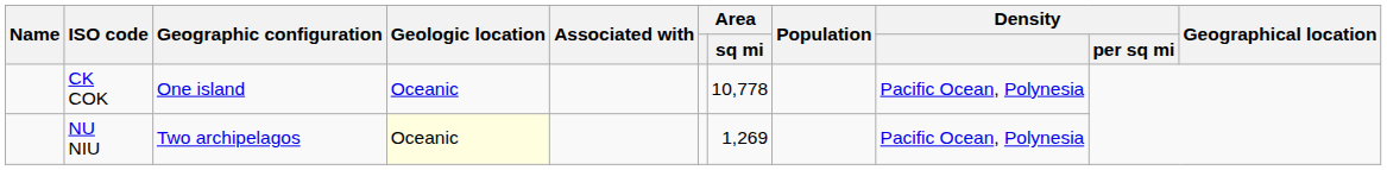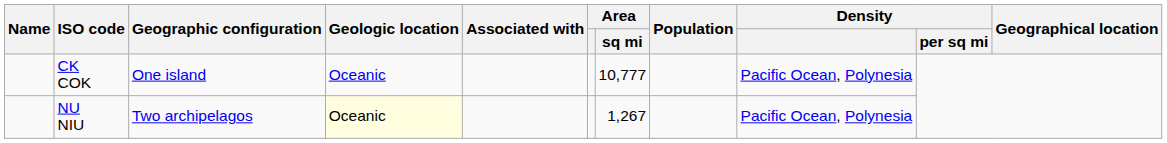 <table class="wikitable sortable">
 <tr>
 <th rowspan=2>Name</th>
 <th rowspan=2>ISO code</th>
 <th rowspan=2>Geographic configuration</th>
 <th rowspan=2>Geologic location</th>
 <th rowspan=2>Associated with</th>
 <th colspan=2>Area</th>
 <th rowspan=2>Population</th>
 <th colspan=2>Density</th>
 <th rowspan=2>Geographical location</th>
 </tr>
 <tr>
 <th></th>
 <th>sq mi</th>
 <th></th>
 <th>per sq mi</th>
 </tr>
 <tr>
 <td></td>
 <td><a href='#'>CK</a><br>COK</td>
 <td><a href='#'>One island</a></td>
 <td><a href='#'>Oceanic</a></td>
 <td></td>
 <td></td>
-<td style="text-align:right">10,778</td>
+<td style="text-align:right">10,777</td>
 <td></td>
 <td><a href='#'>Pacific Ocean</a>, <a href='#'>Polynesia</a></td>
 </tr>
 <tr>
 <td></td>
 <td><a href='#'>NU</a><br>NIU</td>
 <td><a href='#'>Two archipelagos</a></td>
 <td style="background: lightyellow;">Oceanic</td>
 <td></td>
 <td></td>
-<td style="text-align:right">1,269</td>
+<td style="text-align:right">1,267</td>
 <td></td>
 <td><a href='#'>Pacific Ocean</a>, <a href='#'>Polynesia</a></td>
 </tr>
 </table>
